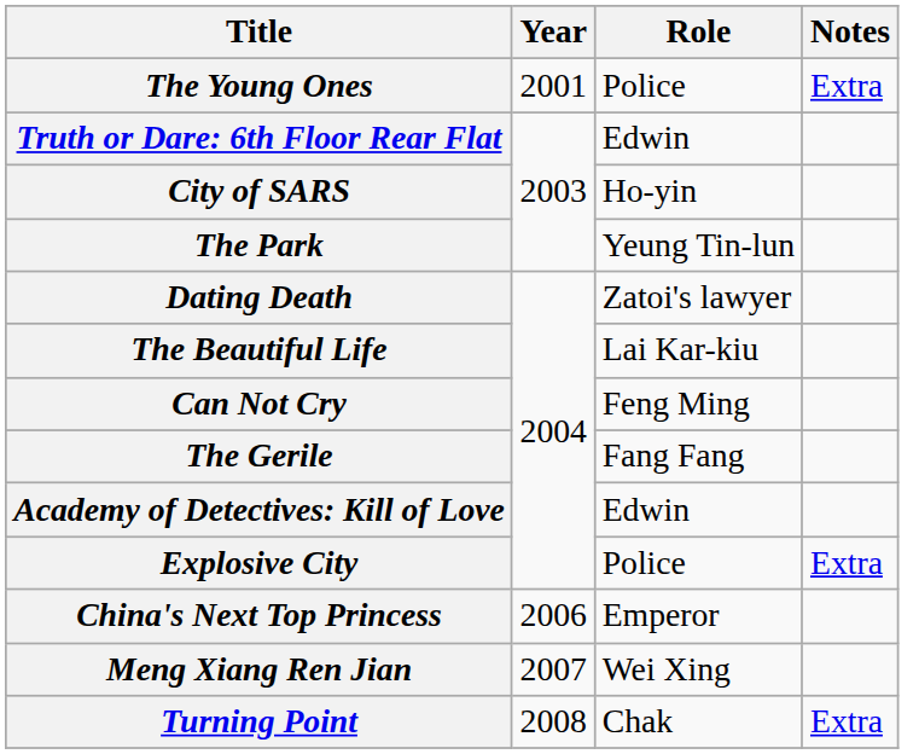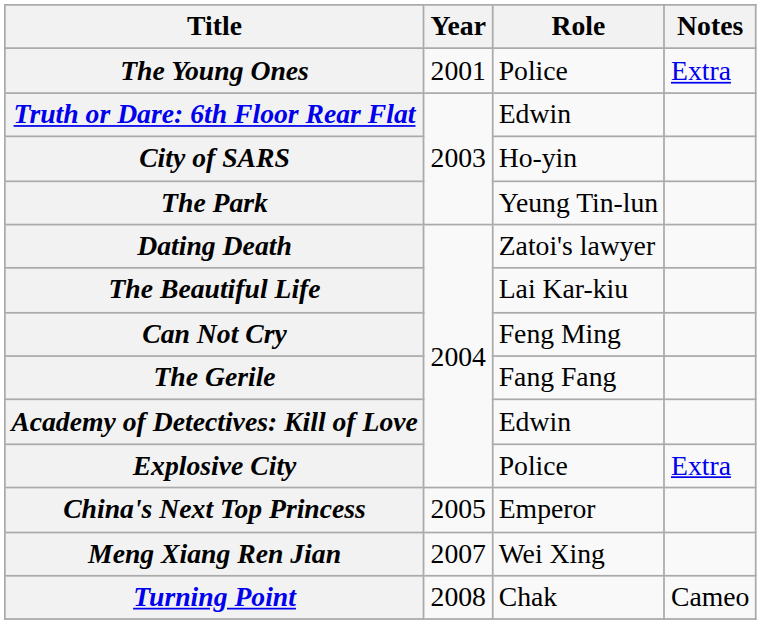 <table class="wikitable plainrowheaders sortable">
 <tr>
 <th scope="col">Title</th>
 <th scope="col">Year</th>
 <th scope="col">Role</th>
 <th scope="col" class="unsortable">Notes</th>
 </tr>
 <tr>
 <th scope="row"><em>The Young Ones</em></th>
 <td>2001</td>
 <td>Police</td>
 <td><a href='#'>Extra</a></td>
 </tr>
 <tr>
 <th scope="row"><em><a href='#'>Truth or Dare: 6th Floor Rear Flat</a></em></th>
 <td rowspan="3">2003</td>
 <td>Edwin</td>
 <td></td>
 </tr>
 <tr>
 <th scope="row"><em>City of SARS</em></th>
 <td>Ho-yin</td>
 <td></td>
 </tr>
 <tr>
 <th scope="row"><em>The Park</em></th>
 <td>Yeung Tin-lun</td>
 <td></td>
 </tr>
 <tr>
 <th scope="row"><em>Dating Death</em></th>
 <td rowspan="6">2004</td>
 <td>Zatoi's lawyer</td>
 <td></td>
 </tr>
 <tr>
 <th scope="row"><em>The Beautiful Life</em></th>
 <td>Lai Kar-kiu</td>
 <td></td>
 </tr>
 <tr>
 <th scope="row"><em>Can Not Cry</em></th>
 <td>Feng Ming</td>
 <td></td>
 </tr>
 <tr>
 <th scope="row"><em>The Gerile</em></th>
 <td>Fang Fang</td>
 <td></td>
 </tr>
 <tr>
 <th scope="row"><em>Academy of Detectives: Kill of Love</em></th>
 <td>Edwin</td>
 <td></td>
 </tr>
 <tr>
 <th scope="row"><em>Explosive City</em></th>
 <td>Police</td>
 <td><a href='#'>Extra</a></td>
 </tr>
 <tr>
 <th scope="row"><em>China's Next Top Princess</em></th>
-<td>2006</td>
+<td>2005</td>
 <td>Emperor</td>
 <td></td>
 </tr>
 <tr>
 <th scope="row"><em>Meng Xiang Ren Jian</em></th>
 <td>2007</td>
 <td>Wei Xing</td>
 <td></td>
 </tr>
 <tr>
 <th scope="row"><em><a href='#'>Turning Point</a></em></th>
 <td>2008</td>
 <td>Chak</td>
-<td><a href='#'>Extra</a></td>
+<td>Cameo</td>
 </tr>
 </table>
